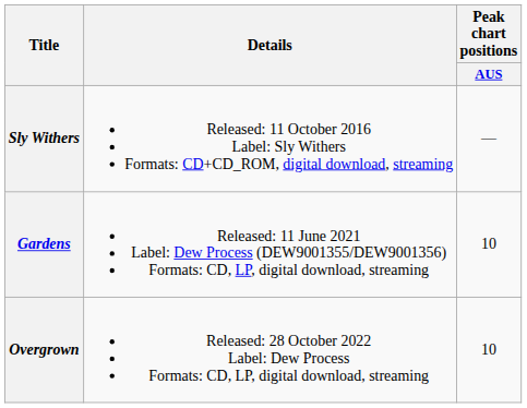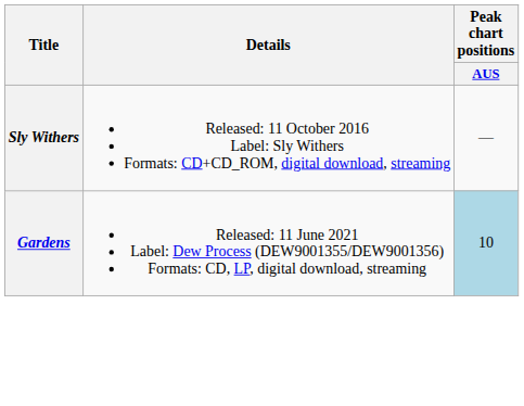 <table class="wikitable plainrowheaders" style="text-align:center;">
 <tr>
 <th scope="col" rowspan="2">Title</th>
 <th scope="col" rowspan="2">Details</th>
 <th scope="col" colspan="1">Peak chart positions</th>
 </tr>
 <tr>
 <th scope="col" style="width:3em;font-size:90%;"><a href='#'>AUS</a><br></th>
 </tr>
 <tr>
 <th scope="row"><em>Sly Withers</em></th>
 <td><br><ul><li>Released: 11 October 2016</li><li>Label: Sly Withers </li><li>Formats: <a href='#'>CD</a>+CD_ROM, <a href='#'>digital download</a>, <a href='#'>streaming</a></li></ul></td>
 <td>—</td>
 </tr>
 <tr>
 <th scope="row"><em><a href='#'>Gardens</a></em></th>
 <td><br><ul><li>Released: 11 June 2021</li><li>Label: <a href='#'>Dew Process</a> (DEW9001355/DEW9001356)</li><li>Formats: CD, <a href='#'>LP</a>, digital download, streaming</li></ul></td>
-<td>10</td>
-</tr>
-<tr>
-<th scope="row"><em>Overgrown</em></th>
-<td><br><ul><li>Released: 28 October 2022</li><li>Label: Dew Process</li><li>Formats: CD, LP, digital download, streaming</li></ul></td>
-<td>10<br></td>
+<td style="background: lightblue;">10</td>
 </tr>
 </table>
